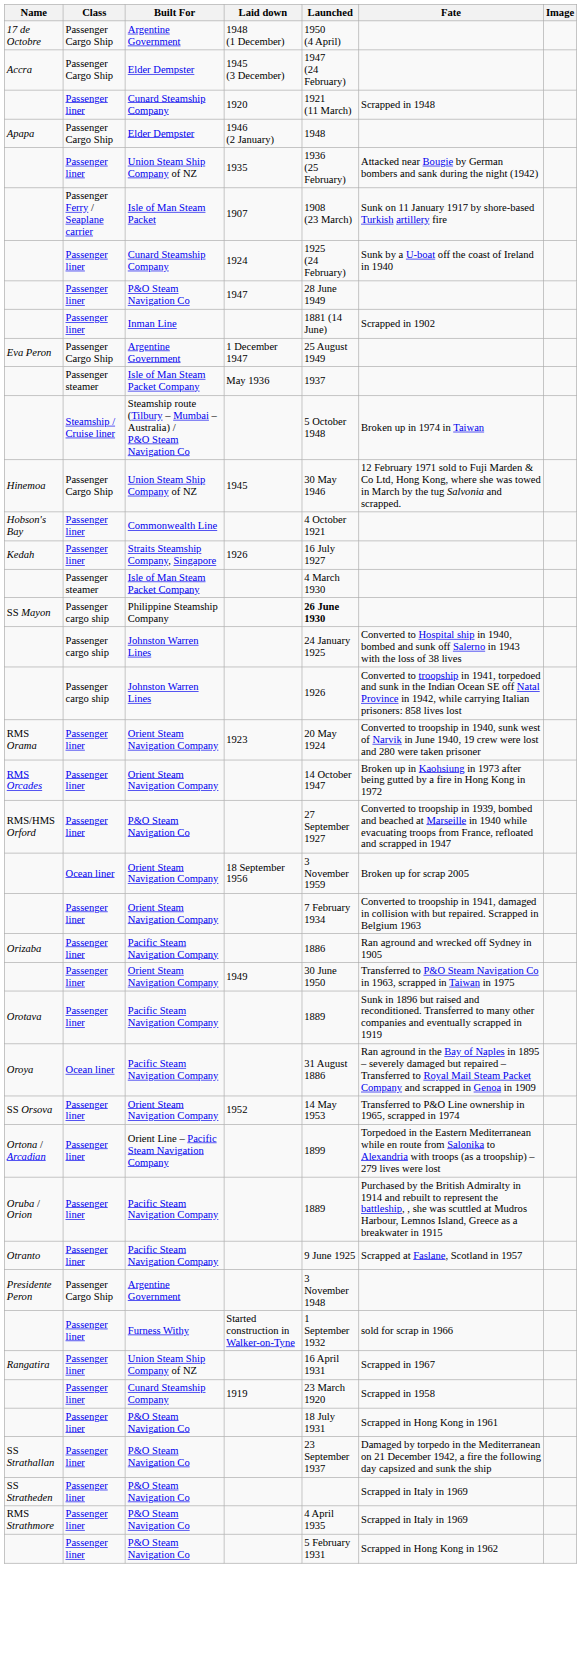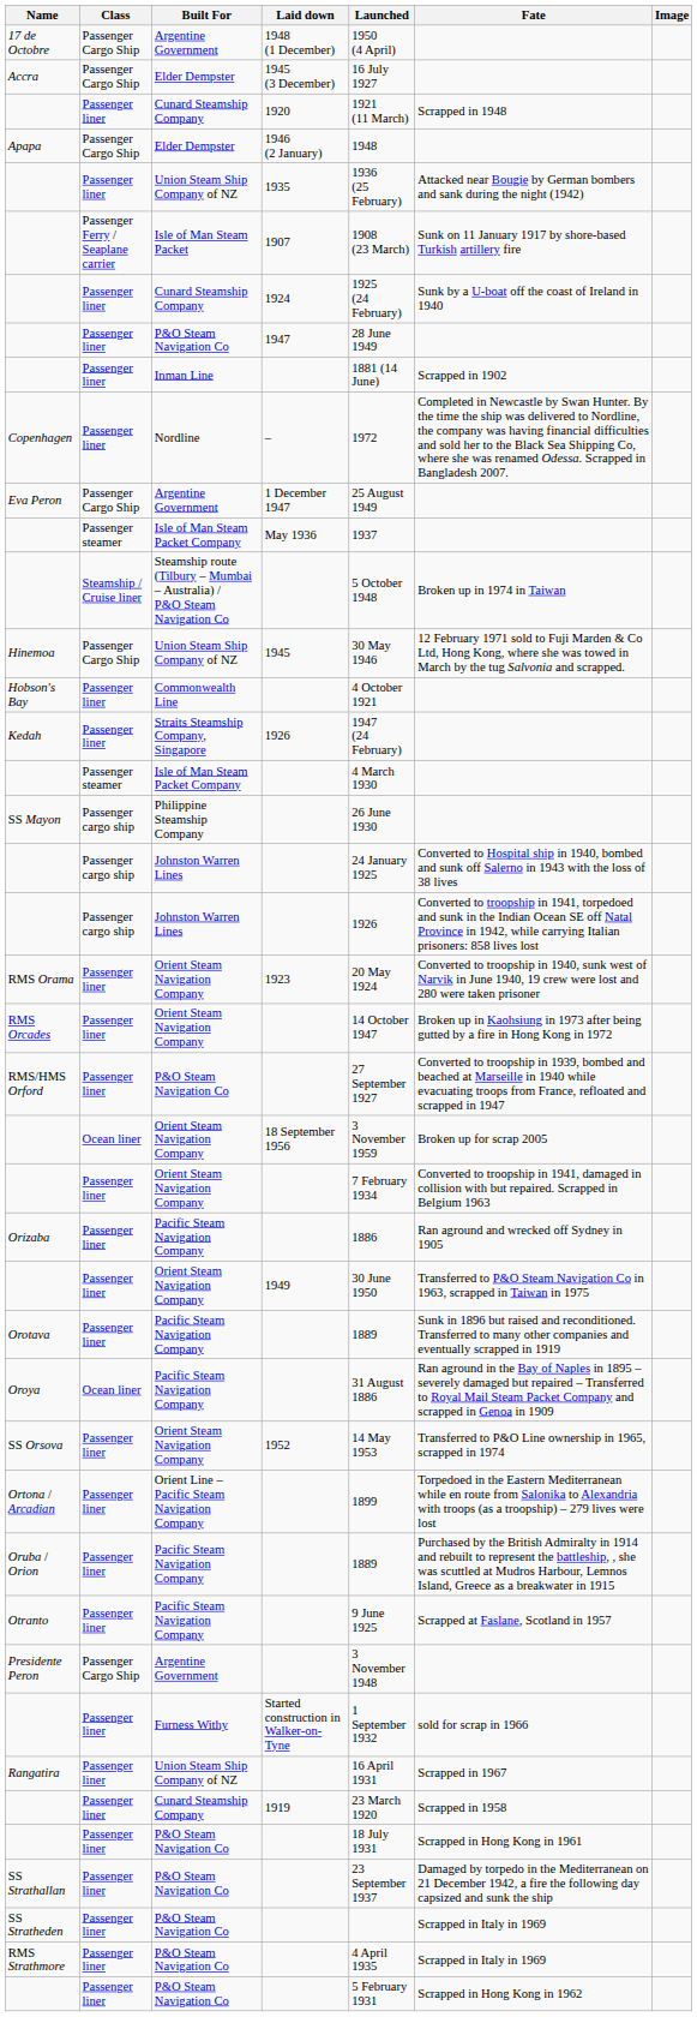 <table class="wikitable sortable">
 <tr>
 <th>Name</th>
 <th>Class</th>
 <th>Built For</th>
 <th>Laid down</th>
 <th>Launched</th>
 <th>Fate</th>
 <th class="unsortable">Image</th>
 </tr>
 <tr>
 <td><em>17 de Octobre</em></td>
 <td>Passenger Cargo Ship</td>
 <td> <a href='#'>Argentine Government</a></td>
 <td>1948<br>(1 December)</td>
 <td>1950<br>(4 April)</td>
 <td></td>
 <td></td>
 </tr>
 <tr>
 <td><em>Accra</em></td>
 <td>Passenger Cargo Ship</td>
 <td> <a href='#'>Elder Dempster</a></td>
 <td>1945<br>(3 December)</td>
-<td>1947<br>(24 February)</td>
+<td>16 July 1927</td>
 <td></td>
 <td></td>
 </tr>
 <tr>
 <td></td>
 <td><a href='#'>Passenger liner</a></td>
 <td> <a href='#'>Cunard Steamship Company</a></td>
 <td>1920</td>
 <td>1921<br>(11 March)</td>
 <td>Scrapped in 1948</td>
 <td></td>
 </tr>
 <tr>
 <td><em>Apapa</em></td>
 <td>Passenger Cargo Ship</td>
 <td> <a href='#'>Elder Dempster</a></td>
 <td>1946<br>(2 January)</td>
 <td>1948</td>
 <td></td>
 <td></td>
 </tr>
 <tr>
 <td></td>
 <td><a href='#'>Passenger liner</a></td>
 <td> <a href='#'>Union Steam Ship Company</a> of NZ</td>
 <td>1935</td>
 <td>1936<br>(25 February)</td>
 <td>Attacked near <a href='#'>Bougie</a> by German bombers and sank during the night (1942)</td>
 <td></td>
 </tr>
 <tr>
 <td></td>
 <td>Passenger <a href='#'>Ferry</a> /<br><a href='#'>Seaplane carrier</a></td>
 <td> <a href='#'>Isle of Man Steam Packet</a></td>
 <td>1907</td>
 <td>1908<br>(23 March)</td>
 <td>Sunk on 11 January 1917 by shore-based <a href='#'>Turkish</a> <a href='#'>artillery</a> fire</td>
 <td></td>
 </tr>
 <tr>
 <td></td>
 <td><a href='#'>Passenger liner</a></td>
 <td> <a href='#'>Cunard Steamship Company</a></td>
 <td>1924</td>
 <td>1925<br>(24 February)</td>
 <td>Sunk by a <a href='#'>U-boat</a> off the coast of Ireland in 1940</td>
 <td></td>
 </tr>
 <tr ]>
 <td></td>
 <td><a href='#'>Passenger liner</a></td>
 <td> <a href='#'>P&O Steam Navigation Co</a></td>
 <td>1947</td>
 <td>28 June 1949</td>
 <td></td>
 <td></td>
 </tr>
 <tr>
 <td></td>
 <td><a href='#'>Passenger liner</a></td>
 <td> <a href='#'>Inman Line</a></td>
 <td></td>
 <td>1881 (14 June)</td>
 <td>Scrapped in 1902</td>
 <td></td>
 </tr>
 <tr>
+<td><em>Copenhagen</em></td>
+<td><a href='#'>Passenger liner</a></td>
+<td> Nordline</td>
+<td>–</td>
+<td>1972</td>
+<td>Completed in Newcastle by Swan Hunter. By the time the ship was delivered to Nordline, the company was having financial difficulties and sold her to the Black Sea Shipping Co, where she was renamed <em>Odessa</em>. Scrapped in Bangladesh 2007.</td>
+<td></td>
+</tr>
+<tr>
 <td><em>Eva Peron</em></td>
 <td>Passenger Cargo Ship</td>
 <td> <a href='#'>Argentine Government</a></td>
 <td>1 December 1947</td>
 <td>25 August 1949</td>
 <td></td>
 <td></td>
 </tr>
 <tr>
 <td></td>
 <td>Passenger steamer</td>
 <td> <a href='#'>Isle of Man Steam Packet Company</a></td>
 <td>May 1936</td>
 <td>1937</td>
 <td></td>
 <td></td>
 </tr>
 <tr>
 <td></td>
 <td><a href='#'>Steamship /<br>Cruise liner</a></td>
 <td>   Steamship route (<a href='#'>Tilbury</a> – <a href='#'>Mumbai</a> – Australia) /<br><a href='#'>P&O Steam Navigation Co</a></td>
 <td></td>
 <td>5 October 1948</td>
 <td>Broken up in 1974 in <a href='#'>Taiwan</a></td>
 <td></td>
 </tr>
 <tr>
 <td><em>Hinemoa</em></td>
 <td>Passenger Cargo Ship</td>
 <td> <a href='#'>Union Steam Ship Company</a> of NZ</td>
 <td>1945</td>
 <td>30 May 1946</td>
 <td>12 February 1971 sold to Fuji Marden & Co Ltd, Hong Kong, where she was towed in March by the tug <em>Salvonia</em> and scrapped.</td>
 <td></td>
 </tr>
 <tr>
 <td><em>Hobson's Bay</em></td>
 <td><a href='#'>Passenger liner</a></td>
 <td> <a href='#'>Commonwealth Line</a></td>
 <td></td>
 <td>4 October 1921</td>
 <td></td>
 <td></td>
 </tr>
 <tr>
 <td><em>Kedah</em></td>
 <td><a href='#'>Passenger liner</a></td>
 <td> <a href='#'>Straits Steamship Company</a>, <a href='#'>Singapore</a></td>
 <td>1926</td>
-<td>16 July 1927</td>
+<td>1947<br>(24 February)</td>
 <td></td>
 <td></td>
 </tr>
 <tr>
 <td> </td>
 <td>Passenger steamer</td>
 <td> <a href='#'>Isle of Man Steam Packet Company</a></td>
 <td></td>
 <td>4 March 1930</td>
 <td></td>
 <td></td>
 </tr>
 <tr>
 <td>SS <em>Mayon</em></td>
 <td>Passenger cargo ship</td>
 <td> Philippine Steamship Company</td>
 <td></td>
-<td><strong>26 June 1930</strong></td>
+<td>26 June 1930</td>
 <td></td>
 <td></td>
 </tr>
 <tr>
 <td></td>
 <td>Passenger cargo ship</td>
 <td> <a href='#'>Johnston Warren Lines</a></td>
 <td></td>
 <td>24 January 1925</td>
 <td>Converted to <a href='#'>Hospital ship</a> in 1940, bombed and sunk off <a href='#'>Salerno</a> in 1943 with the loss of 38 lives</td>
 <td></td>
 </tr>
 <tr>
 <td></td>
 <td>Passenger cargo ship</td>
 <td> <a href='#'>Johnston Warren Lines</a></td>
 <td></td>
 <td>1926</td>
 <td>Converted to <a href='#'>troopship</a> in 1941, torpedoed and sunk in the Indian Ocean SE off <a href='#'>Natal Province</a> in 1942, while carrying Italian prisoners: 858 lives lost</td>
 <td></td>
 </tr>
 <tr>
 <td>RMS <em>Orama</em></td>
 <td><a href='#'>Passenger liner</a></td>
 <td> <a href='#'>Orient Steam Navigation Company</a></td>
 <td>1923</td>
 <td>20 May 1924</td>
 <td>Converted to troopship in 1940, sunk west of <a href='#'>Narvik</a> in June 1940, 19 crew were lost and 280 were taken prisoner</td>
 <td></td>
 </tr>
 <tr>
 <td><a href='#'>RMS <em>Orcades</em></a></td>
 <td><a href='#'>Passenger liner</a></td>
 <td> <a href='#'>Orient Steam Navigation Company</a></td>
 <td></td>
 <td>14 October 1947</td>
 <td>Broken up in <a href='#'>Kaohsiung</a> in 1973 after being gutted by a fire in Hong Kong in 1972</td>
 <td></td>
 </tr>
 <tr>
 <td>RMS/HMS <em>Orford</em></td>
 <td><a href='#'>Passenger liner</a></td>
 <td> <a href='#'>P&O Steam Navigation Co</a></td>
 <td></td>
 <td>27 September 1927</td>
 <td>Converted to troopship in 1939, bombed and beached at <a href='#'>Marseille</a> in 1940 while evacuating troops from France, refloated and scrapped in 1947</td>
 <td></td>
 </tr>
 <tr>
 <td></td>
 <td><a href='#'>Ocean liner</a></td>
 <td> <a href='#'>Orient Steam Navigation Company</a></td>
 <td>18 September 1956</td>
 <td>3 November 1959</td>
 <td>Broken up for scrap 2005</td>
 <td></td>
 </tr>
 <tr>
 <td></td>
 <td><a href='#'>Passenger liner</a></td>
 <td> <a href='#'>Orient Steam Navigation Company</a></td>
 <td></td>
 <td>7 February 1934</td>
 <td>Converted to troopship in 1941, damaged in collision with  but repaired. Scrapped in Belgium 1963</td>
 <td></td>
 </tr>
 <tr>
 <td><em>Orizaba</em></td>
 <td><a href='#'>Passenger liner</a></td>
 <td> <a href='#'>Pacific Steam Navigation Company</a></td>
 <td></td>
 <td>1886</td>
 <td>Ran aground and wrecked off Sydney in 1905</td>
 <td></td>
 </tr>
 <tr>
 <td></td>
 <td><a href='#'>Passenger liner</a></td>
 <td> <a href='#'>Orient Steam Navigation Company</a></td>
 <td>1949</td>
 <td>30 June 1950</td>
 <td>Transferred to <a href='#'>P&O Steam Navigation Co</a> in 1963, scrapped in <a href='#'>Taiwan</a> in 1975</td>
 <td></td>
 </tr>
 <tr>
 <td><em>Orotava</em></td>
 <td><a href='#'>Passenger liner</a></td>
 <td> <a href='#'>Pacific Steam Navigation Company</a></td>
 <td></td>
 <td>1889</td>
 <td>Sunk in 1896 but raised and reconditioned. Transferred to many other companies and eventually scrapped in 1919</td>
 <td></td>
 </tr>
 <tr>
 <td><em>Oroya</em></td>
 <td><a href='#'>Ocean liner</a></td>
 <td> <a href='#'>Pacific Steam Navigation Company</a></td>
 <td></td>
 <td>31 August 1886</td>
 <td>Ran aground in the <a href='#'>Bay of Naples</a> in 1895 – severely damaged but repaired – Transferred to <a href='#'>Royal Mail Steam Packet Company</a> and scrapped in <a href='#'>Genoa</a> in 1909</td>
 <td></td>
 </tr>
 <tr>
 <td>SS <em>Orsova</em></td>
 <td><a href='#'>Passenger liner</a></td>
 <td> <a href='#'>Orient Steam Navigation Company</a></td>
 <td>1952</td>
 <td>14 May 1953</td>
 <td>Transferred to P&O Line ownership in 1965, scrapped in 1974</td>
 <td></td>
 </tr>
 <tr>
 <td><em>Ortona</em> /<br><em><a href='#'>Arcadian</a></em></td>
 <td><a href='#'>Passenger liner</a></td>
 <td> Orient Line – <a href='#'>Pacific Steam Navigation Company</a></td>
 <td></td>
 <td>1899</td>
 <td>Torpedoed in the Eastern Mediterranean while en route from <a href='#'>Salonika</a> to <a href='#'>Alexandria</a> with troops (as a troopship) – 279 lives were lost</td>
 <td></td>
 </tr>
 <tr>
 <td><em>Oruba</em> /<br><em>Orion</em></td>
 <td><a href='#'>Passenger liner</a></td>
 <td> <a href='#'>Pacific Steam Navigation Company</a></td>
 <td></td>
 <td>1889</td>
 <td>Purchased by the British Admiralty in 1914 and rebuilt to represent the <a href='#'>battleship</a>, , she was scuttled at Mudros Harbour, Lemnos Island, Greece as a breakwater in 1915</td>
 <td></td>
 </tr>
 <tr>
 <td><em>Otranto</em></td>
 <td><a href='#'>Passenger liner</a></td>
 <td> <a href='#'>Pacific Steam Navigation Company</a></td>
 <td></td>
 <td>9 June 1925</td>
 <td>Scrapped at <a href='#'>Faslane</a>, Scotland in 1957</td>
 <td></td>
 </tr>
 <tr>
 <td><em>Presidente Peron</em></td>
 <td>Passenger Cargo Ship</td>
 <td> <a href='#'>Argentine Government</a></td>
 <td></td>
 <td>3 November 1948</td>
 <td></td>
 <td></td>
 </tr>
 <tr>
 <td></td>
 <td><a href='#'>Passenger liner</a></td>
 <td> <a href='#'>Furness Withy</a></td>
 <td>Started construction in <a href='#'>Walker-on-Tyne</a></td>
 <td>1 September 1932</td>
 <td>sold for scrap in 1966</td>
 <td></td>
 </tr>
 <tr>
 <td><em>Rangatira</em></td>
 <td><a href='#'>Passenger liner</a></td>
 <td> <a href='#'>Union Steam Ship Company</a> of NZ</td>
 <td></td>
 <td>16 April 1931</td>
 <td>Scrapped in 1967</td>
 <td></td>
 </tr>
 <tr>
 <td></td>
 <td><a href='#'>Passenger liner</a></td>
 <td> <a href='#'>Cunard Steamship Company</a></td>
 <td>1919</td>
 <td>23 March 1920</td>
 <td>Scrapped in 1958</td>
 <td></td>
 </tr>
 <tr>
 <td></td>
 <td><a href='#'>Passenger liner</a></td>
 <td> <a href='#'>P&O Steam Navigation Co</a></td>
 <td></td>
 <td>18 July 1931</td>
 <td>Scrapped in Hong Kong in 1961</td>
 <td></td>
 </tr>
 <tr>
 <td>SS <em>Strathallan</em></td>
 <td><a href='#'>Passenger liner</a></td>
 <td> <a href='#'>P&O Steam Navigation Co</a></td>
 <td></td>
 <td>23 September 1937</td>
 <td>Damaged by torpedo in the Mediterranean on 21 December 1942, a fire the following day capsized and sunk the ship</td>
 <td></td>
 </tr>
 <tr>
 <td>SS <em>Stratheden</em></td>
 <td><a href='#'>Passenger liner</a></td>
 <td> <a href='#'>P&O Steam Navigation Co</a></td>
 <td></td>
 <td></td>
 <td>Scrapped in Italy in 1969</td>
 <td></td>
 </tr>
 <tr>
 <td>RMS <em>Strathmore</em></td>
 <td><a href='#'>Passenger liner</a></td>
 <td> <a href='#'>P&O Steam Navigation Co</a></td>
 <td></td>
 <td>4 April 1935</td>
 <td>Scrapped in Italy in 1969</td>
 <td></td>
 </tr>
 <tr>
 <td></td>
 <td><a href='#'>Passenger liner</a></td>
 <td> <a href='#'>P&O Steam Navigation Co</a></td>
 <td></td>
 <td>5 February 1931</td>
 <td>Scrapped in Hong Kong in 1962</td>
 <td></td>
 </tr>
 </table>
